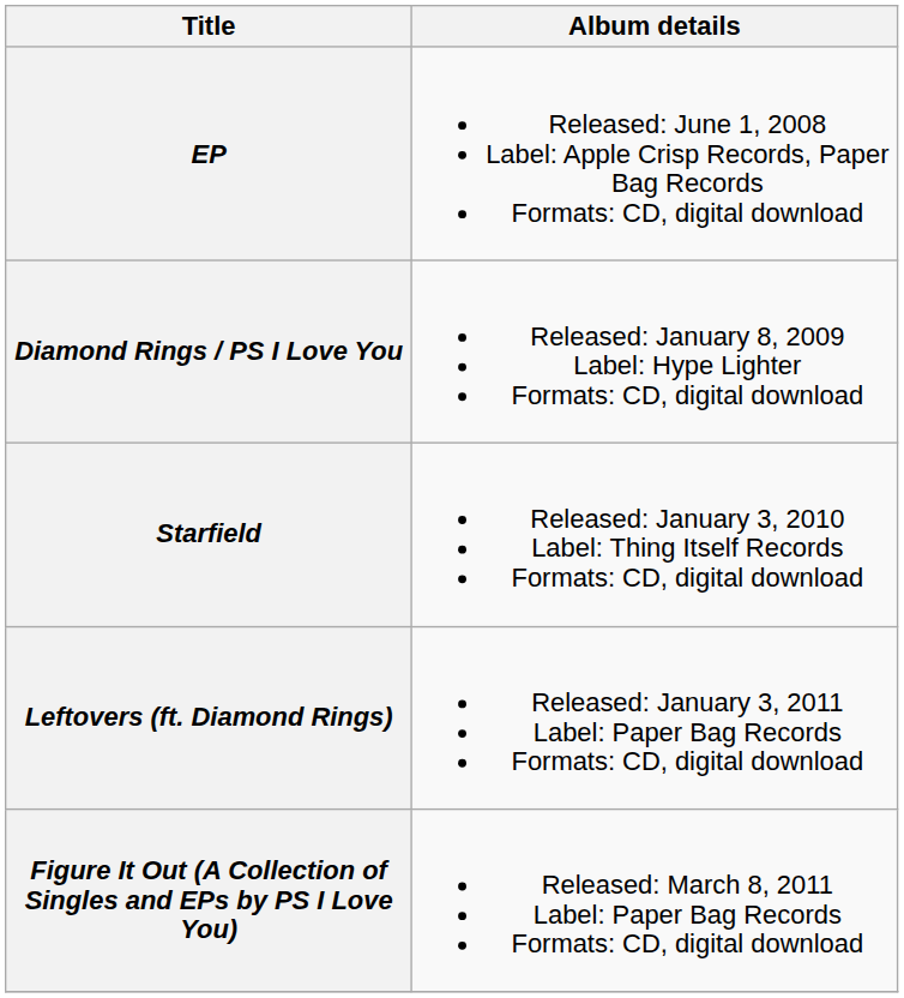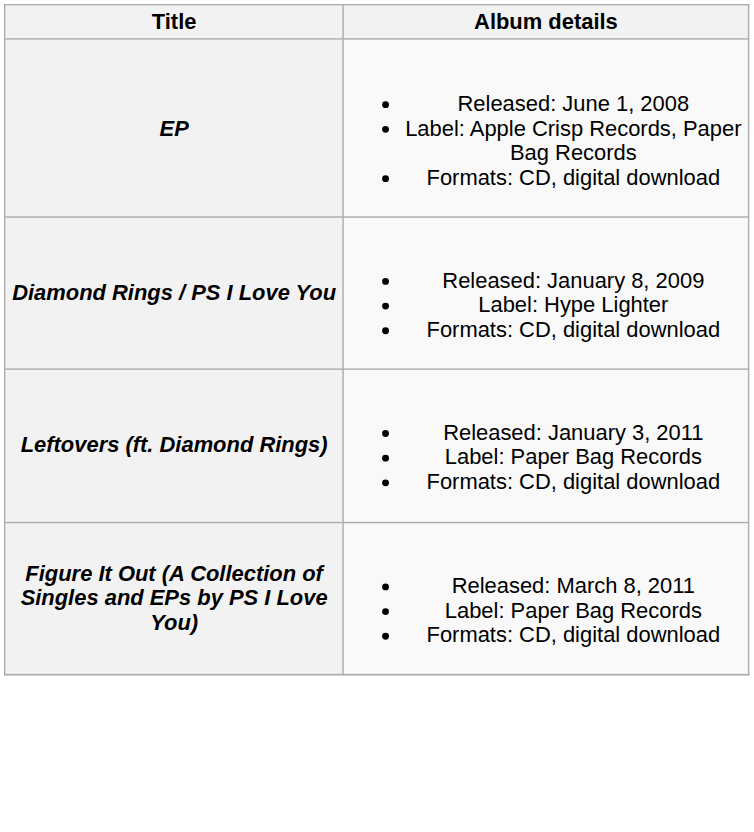 <table class="wikitable plainrowheaders" style="text-align:center;">
 <tr>
 <th scope="col" rowspan="1" style="width:15em;">Title</th>
 <th scope="col" rowspan="1" style="width:18em;">Album details</th>
 </tr>
 <tr>
 <th scope="row"><em>EP</em></th>
 <td><br><ul><li>Released: June 1, 2008</li><li>Label: Apple Crisp Records, Paper Bag Records</li><li>Formats: CD, digital download</li></ul></td>
 </tr>
 <tr>
 <th scope="row"><em>Diamond Rings / PS I Love You</em></th>
 <td><br><ul><li>Released: January 8, 2009</li><li>Label: Hype Lighter</li><li>Formats: CD, digital download</li></ul></td>
 </tr>
 <tr>
-<th scope="row"><em>Starfield</em></th>
-<td><br><ul><li>Released: January 3, 2010</li><li>Label: Thing Itself Records</li><li>Formats: CD, digital download</li></ul></td>
-</tr>
-<tr>
 <th scope="row"><em>Leftovers (ft. Diamond Rings)</em></th>
 <td><br><ul><li>Released: January 3, 2011</li><li>Label: Paper Bag Records</li><li>Formats: CD, digital download</li></ul></td>
 </tr>
 <tr>
 <th scope="row"><em>Figure It Out (A Collection of Singles and EPs by PS I Love You)</em></th>
 <td><br><ul><li>Released: March 8, 2011</li><li>Label: Paper Bag Records</li><li>Formats: CD, digital download</li></ul></td>
 </tr>
 <tr>
 </tr>
 </table>
